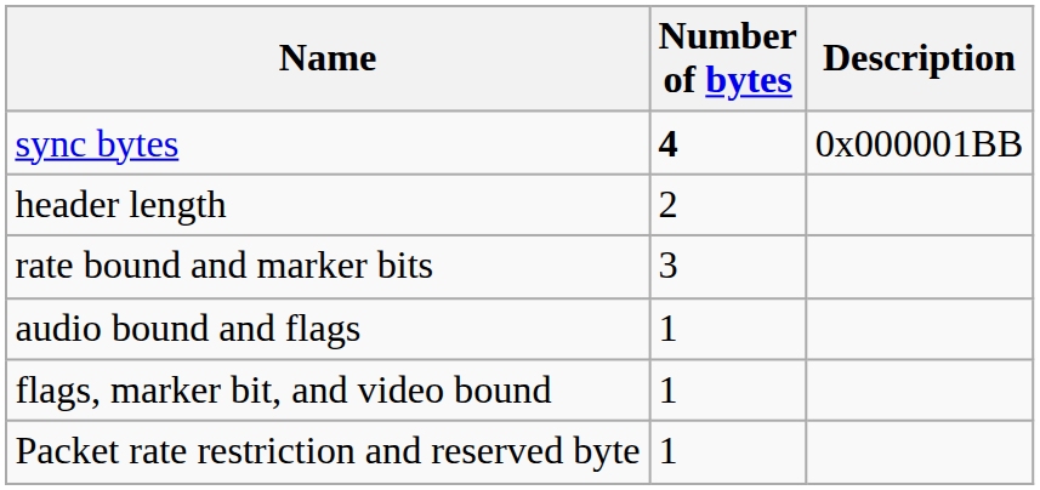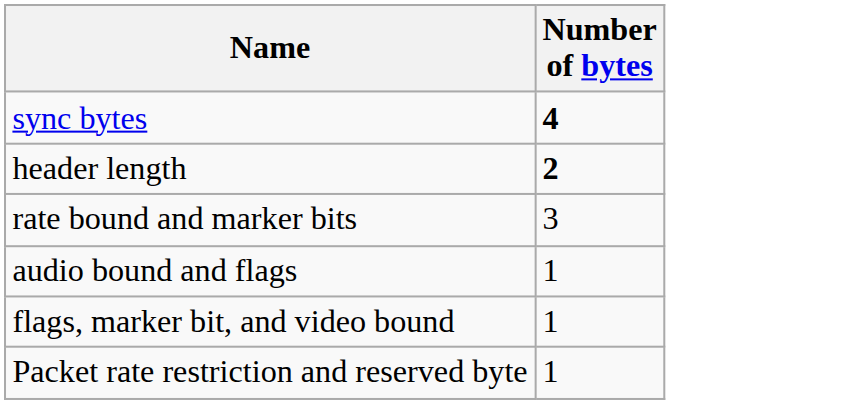 <table class="wikitable">
 <tr>
 <th>Name</th>
 <th>Number<br>of <a href='#'>bytes</a></th>
-<th>Description</th>
 </tr>
 <tr>
 <td><a href='#'>sync bytes</a></td>
 <td><strong>4</strong></td>
-<td>0x000001BB</td>
 </tr>
 <tr>
 <td>header length</td>
-<td>2</td>
-<td></td>
+<td><strong>2</strong></td>
 </tr>
 <tr>
 <td>rate bound and marker bits</td>
 <td>3</td>
-<td></td>
 </tr>
 <tr>
 <td>audio bound and flags</td>
 <td>1</td>
-<td></td>
 </tr>
 <tr>
 <td>flags, marker bit, and video bound</td>
 <td>1</td>
-<td></td>
 </tr>
 <tr>
 <td>Packet rate restriction and reserved byte</td>
 <td>1</td>
-<td></td>
 </tr>
 </table>
